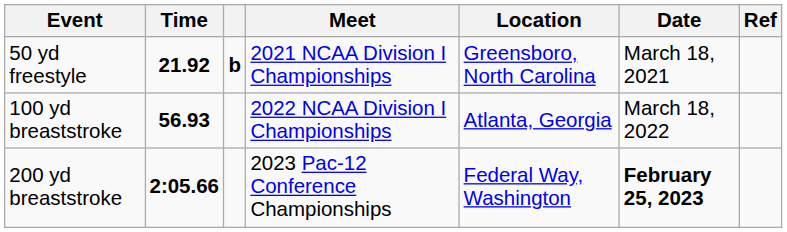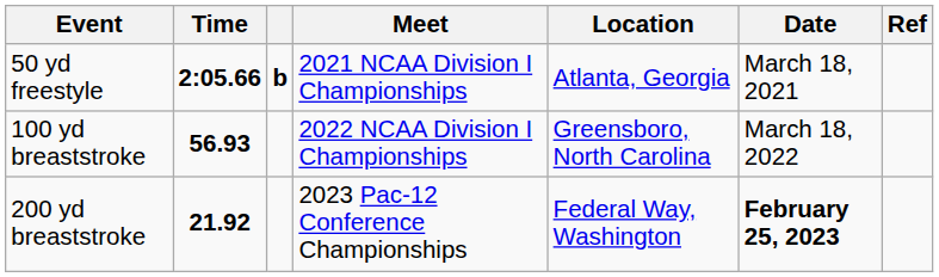 <table class="wikitable">
 <tr>
 <th>Event</th>
 <th>Time</th>
 <th></th>
 <th>Meet</th>
 <th>Location</th>
 <th>Date</th>
 <th>Ref</th>
 </tr>
 <tr>
 <td>50 yd freestyle</td>
-<td style="text-align:center;"><strong>21.92</strong></td>
+<td style="text-align:center;"><strong>2:05.66</strong></td>
 <td><strong>b</strong></td>
 <td><a href='#'>2021 NCAA Division I Championships</a></td>
-<td><a href='#'>Greensboro, North Carolina</a></td>
+<td><a href='#'>Atlanta, Georgia</a></td>
 <td>March 18, 2021</td>
 <td style="text-align:center;"></td>
 </tr>
 <tr>
 <td>100 yd breaststroke</td>
 <td style="text-align:center;"><strong>56.93</strong></td>
 <td></td>
 <td><a href='#'>2022 NCAA Division I Championships</a></td>
-<td><a href='#'>Atlanta, Georgia</a></td>
+<td><a href='#'>Greensboro, North Carolina</a></td>
 <td>March 18, 2022</td>
 <td style="text-align:center;"></td>
 </tr>
 <tr>
 <td>200 yd breaststroke</td>
-<td style="text-align:center;"><strong>2:05.66</strong></td>
+<td style="text-align:center;"><strong>21.92</strong></td>
 <td></td>
 <td>2023 <a href='#'>Pac-12 Conference</a> Championships</td>
 <td><a href='#'>Federal Way, Washington</a></td>
 <td><strong>February 25, 2023</strong></td>
 <td style="text-align:center;"></td>
 </tr>
 </table>
